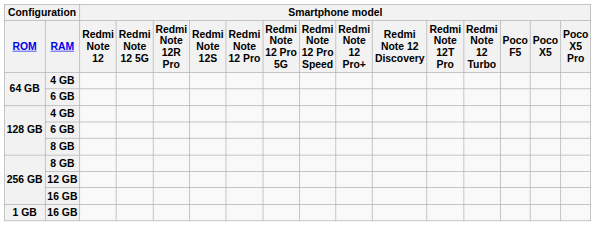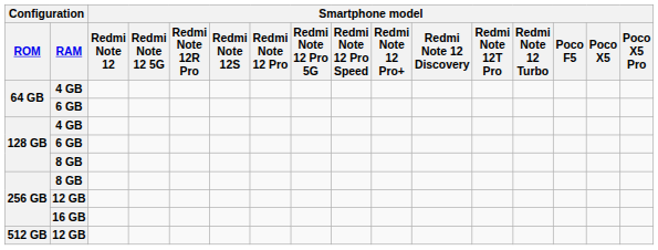 <table class="wikitable">
 <tr>
 <th colspan="2">Configuration</th>
 <th colspan="14">Smartphone model</th>
 </tr>
 <tr>
 <th><a href='#'>ROM</a></th>
 <th><a href='#'>RAM</a></th>
 <th>Redmi Note 12</th>
 <th>Redmi Note 12 5G</th>
 <th>Redmi Note 12R Pro</th>
 <th>Redmi Note 12S</th>
 <th>Redmi Note 12 Pro</th>
 <th>Redmi Note 12 Pro 5G</th>
 <th>Redmi Note 12 Pro Speed</th>
 <th>Redmi Note 12 Pro+</th>
 <th>Redmi Note 12 Discovery</th>
 <th>Redmi Note 12T Pro</th>
 <th>Redmi Note 12 Turbo</th>
 <th>Poco F5</th>
 <th>Poco X5</th>
 <th>Poco X5 Pro</th>
 </tr>
 <tr>
 <th rowspan="2">64 GB</th>
 <th>4 GB</th>
 <td></td>
 <td></td>
 <td></td>
 <td></td>
 <td></td>
 <td></td>
 <td></td>
 <td></td>
 <td></td>
 <td></td>
 <td></td>
 <td></td>
 <td></td>
 <td></td>
 </tr>
 <tr>
 <th>6 GB</th>
 <td></td>
 <td></td>
 <td></td>
 <td></td>
 <td></td>
 <td></td>
 <td></td>
 <td></td>
 <td></td>
 <td></td>
 <td></td>
 <td></td>
 <td></td>
 <td></td>
 </tr>
 <tr>
 <th rowspan="3">128 GB</th>
 <th>4 GB</th>
 <td></td>
 <td></td>
 <td></td>
 <td></td>
 <td></td>
 <td></td>
 <td></td>
 <td></td>
 <td></td>
 <td></td>
 <td></td>
 <td></td>
 <td></td>
 <td></td>
 </tr>
 <tr>
 <th>6 GB</th>
 <td></td>
 <td></td>
 <td></td>
 <td></td>
 <td></td>
 <td></td>
 <td></td>
 <td></td>
 <td></td>
 <td></td>
 <td></td>
 <td></td>
 <td></td>
 <td></td>
 </tr>
 <tr>
 <th>8 GB</th>
 <td></td>
 <td></td>
 <td></td>
 <td></td>
 <td></td>
 <td></td>
 <td></td>
 <td></td>
 <td></td>
 <td></td>
 <td></td>
 <td></td>
 <td></td>
 <td></td>
 </tr>
 <tr>
 <th rowspan="3">256 GB</th>
 <th>8 GB</th>
 <td></td>
 <td></td>
 <td></td>
 <td></td>
 <td></td>
 <td></td>
 <td></td>
 <td></td>
 <td></td>
 <td></td>
 <td></td>
 <td></td>
 <td></td>
 <td></td>
 </tr>
 <tr>
 <th>12 GB</th>
 <td></td>
 <td></td>
 <td></td>
 <td></td>
 <td></td>
 <td></td>
 <td></td>
 <td></td>
 <td></td>
 <td></td>
 <td></td>
 <td></td>
 <td></td>
 <td></td>
 </tr>
 <tr>
 <th>16 GB</th>
 <td></td>
 <td></td>
 <td></td>
 <td></td>
 <td></td>
 <td></td>
 <td></td>
 <td></td>
 <td></td>
 <td></td>
 <td></td>
 <td></td>
 <td></td>
 <td></td>
 </tr>
 <tr>
-<th>1 GB</th>
-<th>16 GB</th>
+<th>512 GB</th>
+<th>12 GB</th>
 <td></td>
 <td></td>
 <td></td>
 <td></td>
 <td></td>
 <td></td>
 <td></td>
 <td></td>
 <td></td>
 <td></td>
 <td></td>
 <td></td>
 <td></td>
 <td></td>
 </tr>
 </table>
